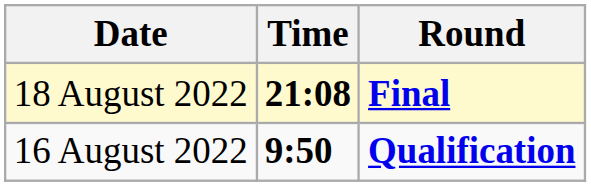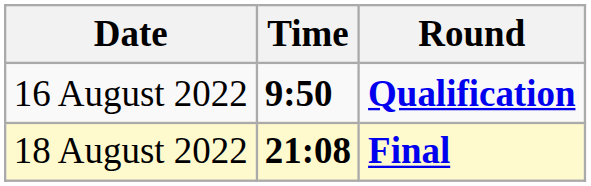 <table class="wikitable">
 <tr>
 <th>Date</th>
 <th>Time</th>
 <th>Round</th>
 </tr>
+<tr>
+<td>16 August 2022</td>
+<td><strong>9:50</strong></td>
+<td><strong><a href='#'>Qualification</a></strong></td>
+</tr>
 <tr style=background:lemonchiffon>
 <td>18 August 2022</td>
 <td><strong>21:08</strong></td>
 <td><strong><a href='#'>Final</a></strong></td>
 </tr>
-<tr>
-<td>16 August 2022</td>
-<td><strong>9:50</strong></td>
-<td><strong><a href='#'>Qualification</a></strong></td>
-</tr>
 </table>
